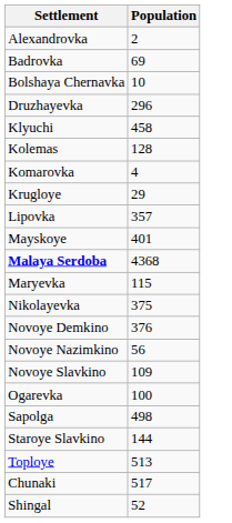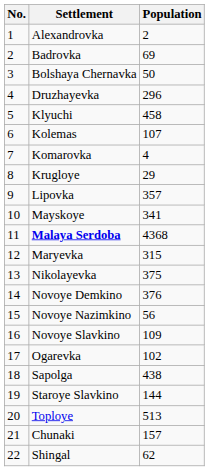 <table class="wikitable">
 <tr>
+<th>No.</th>
 <th>Settlement</th>
 <th>Population</th>
 </tr>
 <tr>
+<td>1</td>
 <td>Alexandrovka</td>
 <td>2</td>
 </tr>
 <tr>
+<td>2</td>
 <td>Badrovka</td>
 <td>69</td>
 </tr>
 <tr>
+<td>3</td>
 <td>Bolshaya Chernavka</td>
-<td>10</td>
+<td>50</td>
 </tr>
 <tr>
+<td>4</td>
 <td>Druzhayevka</td>
 <td>296</td>
 </tr>
 <tr>
+<td>5</td>
 <td>Klyuchi</td>
 <td>458</td>
 </tr>
 <tr>
+<td>6</td>
 <td>Kolemas</td>
-<td>128</td>
+<td>107</td>
 </tr>
 <tr>
+<td>7</td>
 <td>Komarovka</td>
 <td>4</td>
 </tr>
 <tr>
+<td>8</td>
 <td>Krugloye</td>
 <td>29</td>
 </tr>
 <tr>
+<td>9</td>
 <td>Lipovka</td>
 <td>357</td>
 </tr>
 <tr>
+<td>10</td>
 <td>Mayskoye</td>
-<td>401</td>
+<td>341</td>
 </tr>
 <tr>
+<td>11</td>
 <td><strong><a href='#'>Malaya Serdoba</a></strong></td>
 <td>4368</td>
 </tr>
 <tr>
+<td>12</td>
 <td>Maryevka</td>
-<td>115</td>
+<td>315</td>
 </tr>
 <tr>
+<td>13</td>
 <td>Nikolayevka</td>
 <td>375</td>
 </tr>
 <tr>
+<td>14</td>
 <td>Novoye Demkino</td>
 <td>376</td>
 </tr>
 <tr>
+<td>15</td>
 <td>Novoye Nazimkino</td>
 <td>56</td>
 </tr>
 <tr>
+<td>16</td>
 <td>Novoye Slavkino</td>
 <td>109</td>
 </tr>
 <tr>
+<td>17</td>
 <td>Ogarevka</td>
-<td>100</td>
+<td>102</td>
 </tr>
 <tr>
+<td>18</td>
 <td>Sapolga</td>
-<td>498</td>
+<td>438</td>
 </tr>
 <tr>
+<td>19</td>
 <td>Staroye Slavkino</td>
 <td>144</td>
 </tr>
 <tr>
+<td>20</td>
 <td><a href='#'>Toploye</a></td>
 <td>513</td>
 </tr>
 <tr>
+<td>21</td>
 <td>Chunaki</td>
-<td>517</td>
+<td>157</td>
 </tr>
 <tr>
+<td>22</td>
 <td>Shingal</td>
-<td>52</td>
+<td>62</td>
 </tr>
 </table>
